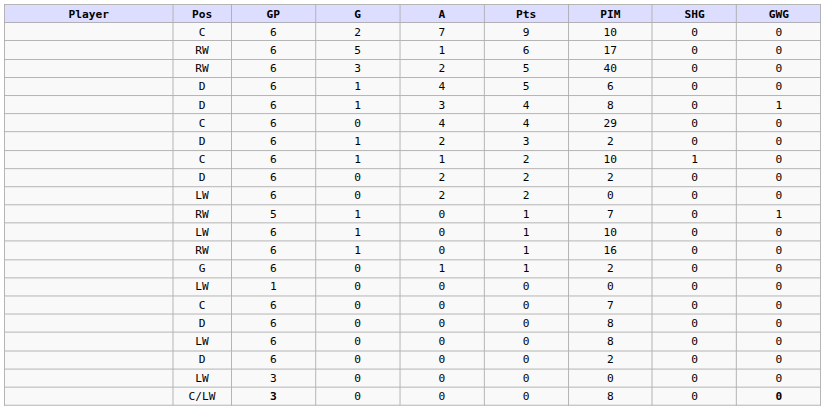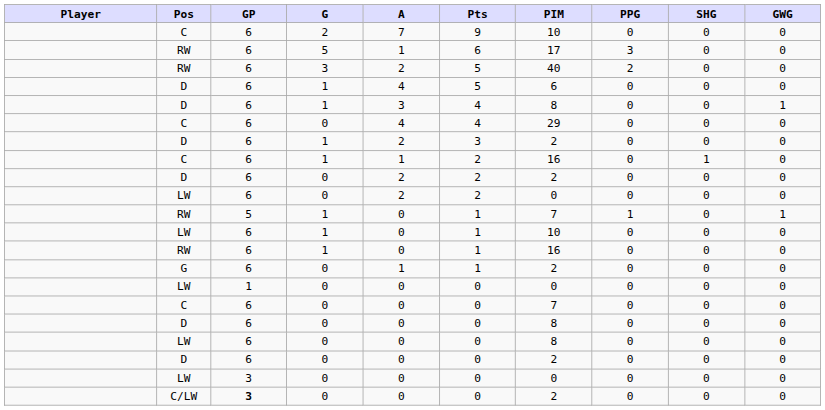 <table style="width:60%;" class="wikitable sortable">
 <tr style="text-align:center;">
 <th style="background:#ddf; width:10%;">Player</th>
 <th style="background:#ddf; width:3%;" title="Position">Pos</th>
 <th style="background:#ddf; width:5%;" title="Games played">GP</th>
 <th style="background:#ddf; width:5%;" title="Goals">G</th>
 <th style="background:#ddf; width:5%;" title="Assists">A</th>
 <th style="background:#ddf; width:5%;" title="Points">Pts</th>
 <th style="background:#ddf; width:5%;" title="Penalties in Minutes">PIM</th>
+<th style="background:#ddf; width:5%;" title="Power Play Goals">PPG</th>
 <th style="background:#ddf; width:5%;" title="Short-handed Goals">SHG</th>
 <th style="background:#ddf; width:5%;" title="Game-winning Goals">GWG</th>
 </tr>
 <tr style="text-align:center;">
 <td style="text-align:right;"></td>
 <td>C</td>
 <td>6</td>
 <td>2</td>
 <td>7</td>
 <td>9</td>
 <td>10</td>
 <td>0</td>
 <td>0</td>
+<td>0</td>
 </tr>
 <tr style="text-align:center;">
 <td style="text-align:right;"></td>
 <td>RW</td>
 <td>6</td>
 <td>5</td>
 <td>1</td>
 <td>6</td>
 <td>17</td>
+<td>3</td>
 <td>0</td>
 <td>0</td>
 </tr>
 <tr style="text-align:center;">
 <td style="text-align:right;"></td>
 <td>RW</td>
 <td>6</td>
 <td>3</td>
 <td>2</td>
 <td>5</td>
 <td>40</td>
+<td>2</td>
 <td>0</td>
 <td>0</td>
 </tr>
 <tr style="text-align:center;">
 <td style="text-align:right;"></td>
 <td>D</td>
 <td>6</td>
 <td>1</td>
 <td>4</td>
 <td>5</td>
 <td>6</td>
 <td>0</td>
 <td>0</td>
+<td>0</td>
 </tr>
 <tr style="text-align:center;">
 <td style="text-align:right;"></td>
 <td>D</td>
 <td>6</td>
 <td>1</td>
 <td>3</td>
 <td>4</td>
 <td>8</td>
+<td>0</td>
 <td>0</td>
 <td>1</td>
 </tr>
 <tr style="text-align:center;">
 <td style="text-align:right;"></td>
 <td>C</td>
 <td>6</td>
 <td>0</td>
 <td>4</td>
 <td>4</td>
 <td>29</td>
 <td>0</td>
 <td>0</td>
+<td>0</td>
 </tr>
 <tr style="text-align:center;">
 <td style="text-align:right;"></td>
 <td>D</td>
 <td>6</td>
 <td>1</td>
 <td>2</td>
 <td>3</td>
 <td>2</td>
 <td>0</td>
 <td>0</td>
+<td>0</td>
 </tr>
 <tr style="text-align:center;">
 <td style="text-align:right;"></td>
 <td>C</td>
 <td>6</td>
 <td>1</td>
 <td>1</td>
 <td>2</td>
-<td>10</td>
+<td>16</td>
+<td>0</td>
 <td>1</td>
 <td>0</td>
 </tr>
 <tr style="text-align:center;">
 <td style="text-align:right;"></td>
 <td>D</td>
 <td>6</td>
 <td>0</td>
 <td>2</td>
 <td>2</td>
 <td>2</td>
 <td>0</td>
 <td>0</td>
+<td>0</td>
 </tr>
 <tr style="text-align:center;">
 <td style="text-align:right;"></td>
 <td>LW</td>
 <td>6</td>
 <td>0</td>
 <td>2</td>
 <td>2</td>
+<td>0</td>
 <td>0</td>
 <td>0</td>
 <td>0</td>
 </tr>
 <tr style="text-align:center;">
 <td style="text-align:right;"></td>
 <td>RW</td>
 <td>5</td>
 <td>1</td>
 <td>0</td>
 <td>1</td>
 <td>7</td>
+<td>1</td>
 <td>0</td>
 <td>1</td>
 </tr>
 <tr style="text-align:center;">
 <td style="text-align:right;"></td>
 <td>LW</td>
 <td>6</td>
 <td>1</td>
 <td>0</td>
 <td>1</td>
 <td>10</td>
 <td>0</td>
 <td>0</td>
+<td>0</td>
 </tr>
 <tr style="text-align:center;">
 <td style="text-align:right;"></td>
 <td>RW</td>
 <td>6</td>
 <td>1</td>
 <td>0</td>
 <td>1</td>
 <td>16</td>
+<td>0</td>
 <td>0</td>
 <td>0</td>
 </tr>
 <tr style="text-align:center;">
 <td style="text-align:right;"></td>
 <td>G</td>
 <td>6</td>
 <td>0</td>
 <td>1</td>
 <td>1</td>
 <td>2</td>
 <td>0</td>
 <td>0</td>
+<td>0</td>
 </tr>
 <tr style="text-align:center;">
 <td style="text-align:right;"></td>
 <td>LW</td>
 <td>1</td>
+<td>0</td>
 <td>0</td>
 <td>0</td>
 <td>0</td>
 <td>0</td>
 <td>0</td>
 <td>0</td>
 </tr>
 <tr style="text-align:center;">
 <td style="text-align:right;"></td>
 <td>C</td>
 <td>6</td>
 <td>0</td>
 <td>0</td>
 <td>0</td>
 <td>7</td>
 <td>0</td>
 <td>0</td>
+<td>0</td>
 </tr>
 <tr style="text-align:center;">
 <td style="text-align:right;"></td>
 <td>D</td>
 <td>6</td>
 <td>0</td>
 <td>0</td>
 <td>0</td>
 <td>8</td>
+<td>0</td>
 <td>0</td>
 <td>0</td>
 </tr>
 <tr style="text-align:center;">
 <td style="text-align:right;"></td>
 <td>LW</td>
 <td>6</td>
 <td>0</td>
 <td>0</td>
 <td>0</td>
 <td>8</td>
 <td>0</td>
 <td>0</td>
+<td>0</td>
 </tr>
 <tr style="text-align:center;">
 <td style="text-align:right;"></td>
 <td>D</td>
 <td>6</td>
 <td>0</td>
 <td>0</td>
 <td>0</td>
 <td>2</td>
 <td>0</td>
 <td>0</td>
+<td>0</td>
 </tr>
 <tr style="text-align:center;">
 <td style="text-align:right;"></td>
 <td>LW</td>
 <td>3</td>
+<td>0</td>
 <td>0</td>
 <td>0</td>
 <td>0</td>
 <td>0</td>
 <td>0</td>
 <td>0</td>
 </tr>
 <tr style="text-align:center;">
 <td style="text-align:right;"></td>
 <td>C/LW</td>
 <td><strong>3</strong></td>
 <td>0</td>
 <td>0</td>
 <td>0</td>
-<td>8</td>
+<td>2</td>
 <td>0</td>
-<td><strong>0</strong></td>
+<td>0</td>
+<td>0</td>
 </tr>
 </table>
